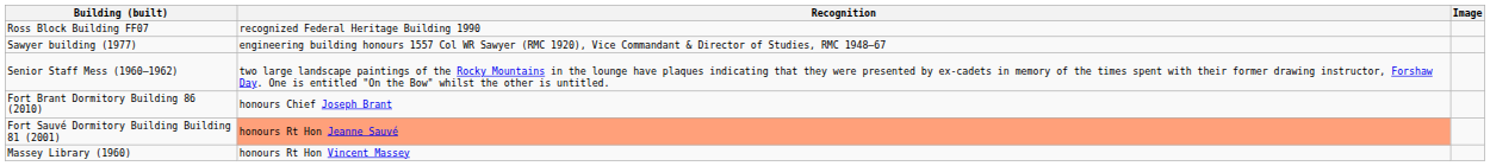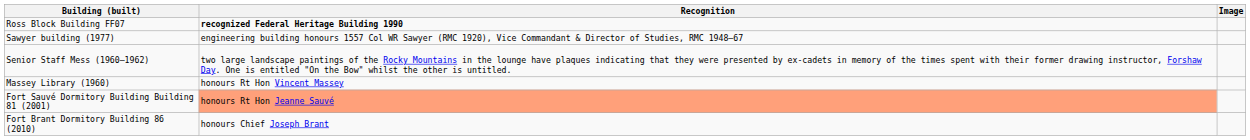 <table class="wikitable">
 <tr>
 <th>Building (built)</th>
 <th>Recognition</th>
 <th>Image</th>
 </tr>
 <tr>
 <td>Ross Block Building FF07</td>
-<td>recognized Federal Heritage Building 1990</td>
+<td><strong>recognized Federal Heritage Building 1990</strong></td>
 <td></td>
 </tr>
 <tr>
 <td>Sawyer building (1977)</td>
 <td>engineering building honours 1557 Col WR Sawyer (RMC 1920), Vice Commandant & Director of Studies, RMC 1948–67</td>
 <td></td>
 </tr>
 <tr>
 <td>Senior Staff Mess (1960–1962)</td>
 <td><br>two large landscape paintings of the <a href='#'>Rocky Mountains</a> in the lounge have plaques indicating that they were presented by ex-cadets in memory of the times spent with their former drawing instructor, <a href='#'>Forshaw Day</a>. One is entitled "On the Bow" whilst the other is untitled.</td>
 <td></td>
 </tr>
 <tr>
-<td>Fort Brant Dormitory Building 86 (2010)</td>
-<td>honours Chief <a href='#'>Joseph Brant</a></td>
+<td>Massey Library (1960)</td>
+<td>honours Rt Hon <a href='#'>Vincent Massey</a></td>
 <td></td>
 </tr>
 <tr>
 <td>Fort Sauvé Dormitory Building Building 81 (2001)</td>
 <td style="background: lightsalmon;">honours Rt Hon <a href='#'>Jeanne Sauvé</a></td>
 <td></td>
 </tr>
 <tr>
-<td>Massey Library (1960)</td>
-<td>honours Rt Hon <a href='#'>Vincent Massey</a></td>
+<td>Fort Brant Dormitory Building 86 (2010)</td>
+<td>honours Chief <a href='#'>Joseph Brant</a></td>
 <td></td>
 </tr>
 </table>
